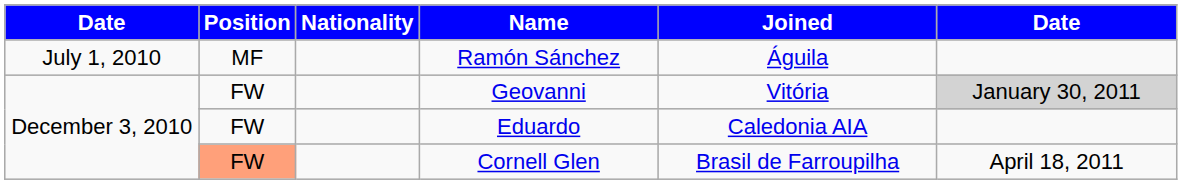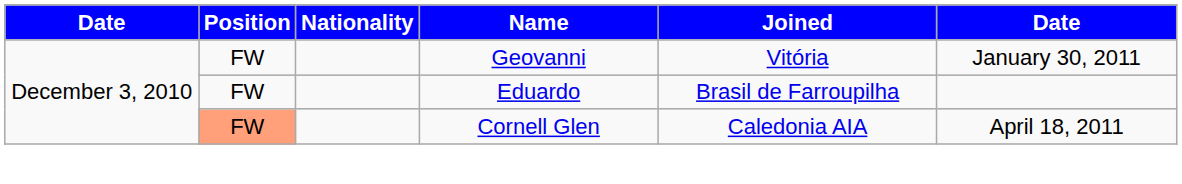 <table class="wikitable"  style="text-align:center; font-size:90%; ">
 <tr>
 <th style="background:#00f; color:white; width:120px;">Date</th>
 <th style="background:#00f; color:white; width:55px;">Position</th>
 <th style="background:#00f; color:white; width:55px;">Nationality</th>
 <th style="background:#00f; color:white; width:150px;">Name</th>
 <th style="background:#00f; color:white; width:175px;">Joined</th>
 <th style="background:#00f; color:white; width:150px;">Date</th>
 </tr>
 <tr>
-<td>July 1, 2010</td>
-<td>MF</td>
-<td></td>
-<td><a href='#'>Ramón Sánchez</a></td>
-<td><a href='#'>Águila</a></td>
-<td></td>
-</tr>
-<tr>
 <td rowspan="3">December 3, 2010</td>
 <td>FW</td>
 <td></td>
 <td><a href='#'>Geovanni</a></td>
 <td><a href='#'>Vitória</a></td>
-<td style="background: lightgrey;">January 30, 2011</td>
+<td>January 30, 2011</td>
 </tr>
 <tr>
 <td>FW</td>
 <td></td>
 <td><a href='#'>Eduardo</a></td>
-<td><a href='#'>Caledonia AIA</a></td>
+<td><a href='#'>Brasil de Farroupilha</a></td>
 <td></td>
 </tr>
 <tr>
 <td style="background: lightsalmon;">FW</td>
 <td></td>
 <td><a href='#'>Cornell Glen</a></td>
-<td><a href='#'>Brasil de Farroupilha</a></td>
+<td><a href='#'>Caledonia AIA</a></td>
 <td>April 18, 2011</td>
 </tr>
 </table>
